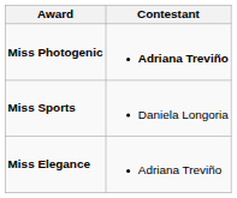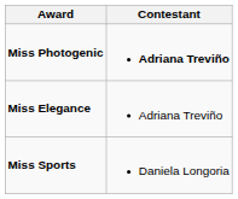 <table class="wikitable">
 <tr>
 <th>Award</th>
 <th>Contestant</th>
 </tr>
 <tr>
 <td><strong>Miss Photogenic</strong></td>
 <td><strong><br><ul><li>Adriana Treviño</li></ul></strong></td>
 </tr>
 <tr>
+<td><strong>Miss Elegance</strong></td>
+<td><br><ul><li>Adriana Treviño</li></ul></td>
+</tr>
+<tr>
 <td><strong>Miss Sports</strong></td>
 <td><br><ul><li>Daniela Longoria</li></ul></td>
 </tr>
-<tr>
-<td><strong>Miss Elegance</strong></td>
-<td><br><ul><li>Adriana Treviño</li></ul></td>
-</tr>
 </table>
